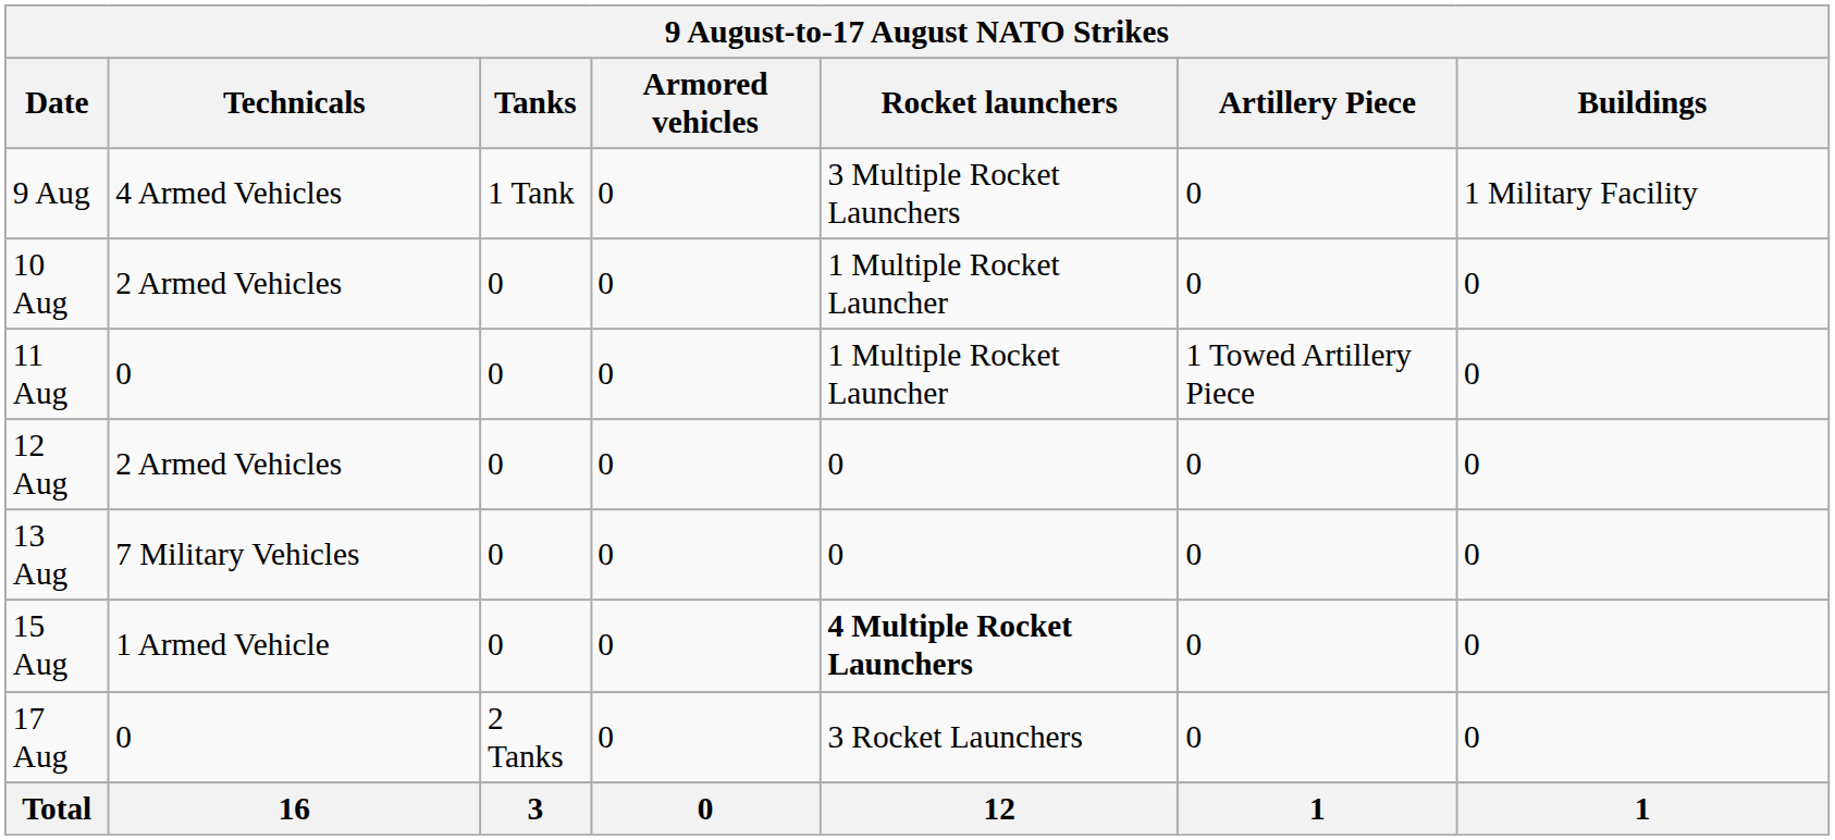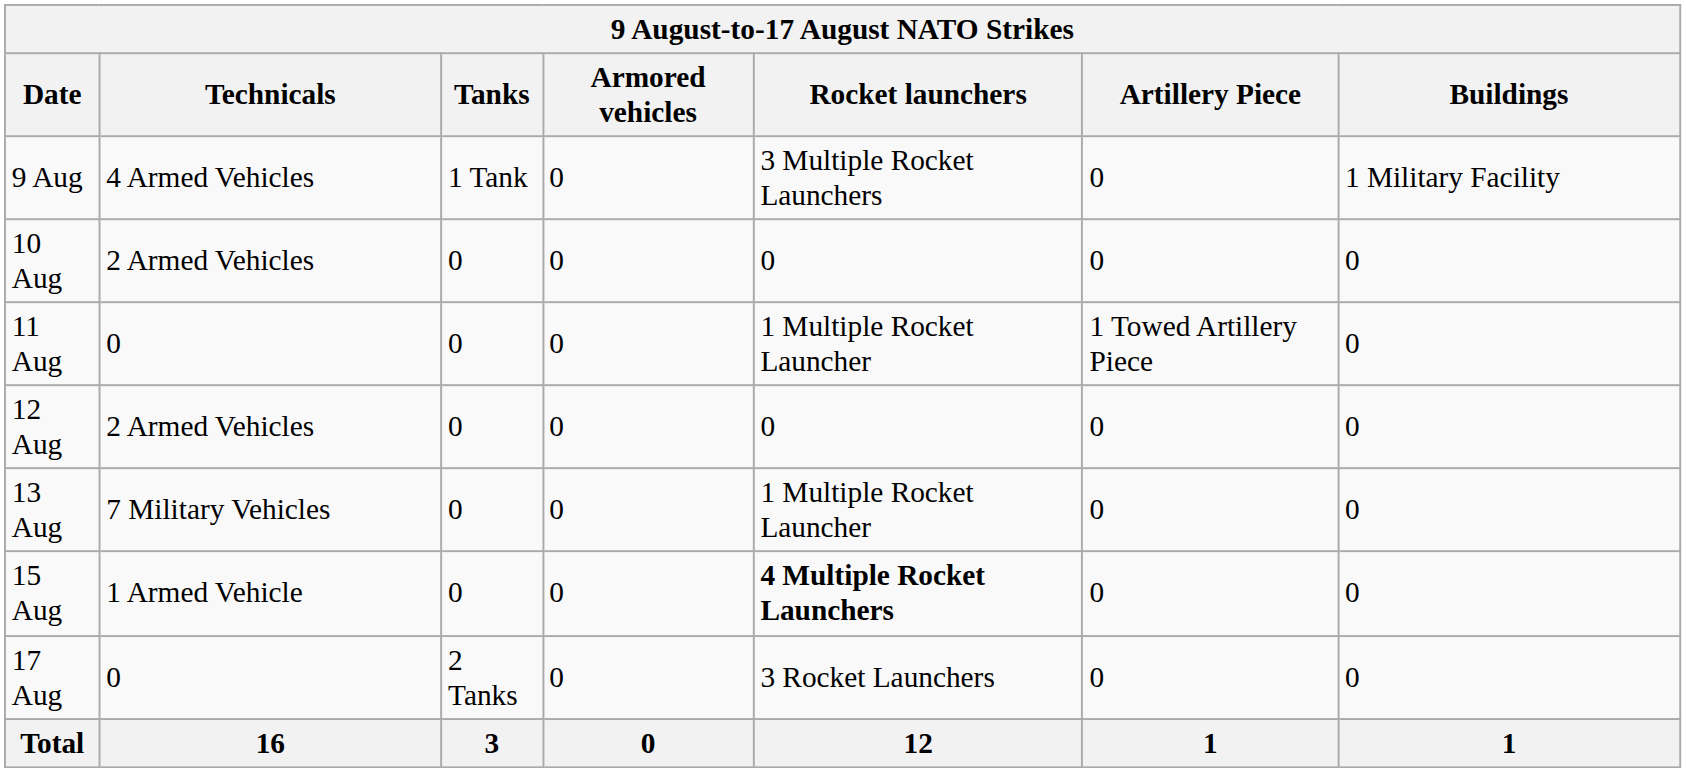 <table class="wikitable" style="font-size:95%;">
 <tr>
 <th colspan="7">9 August-to-17 August NATO Strikes</th>
 </tr>
 <tr>
 <th>Date</th>
 <th scope="col" width="170">Technicals</th>
 <th>Tanks</th>
 <th>Armored vehicles</th>
 <th>Rocket launchers</th>
 <th>Artillery Piece</th>
 <th scope="col" width="170">Buildings</th>
 </tr>
 <tr>
 <td>9 Aug</td>
 <td>4 Armed Vehicles</td>
 <td>1 Tank</td>
 <td>0</td>
 <td>3 Multiple Rocket Launchers</td>
 <td>0</td>
 <td>1 Military Facility</td>
 </tr>
 <tr>
 <td>10 Aug</td>
 <td>2 Armed Vehicles</td>
 <td>0</td>
 <td>0</td>
-<td>1 Multiple Rocket Launcher</td>
+<td>0</td>
 <td>0</td>
 <td>0</td>
 </tr>
 <tr>
 <td>11 Aug</td>
 <td>0</td>
 <td>0</td>
 <td>0</td>
 <td>1 Multiple Rocket Launcher</td>
 <td>1 Towed Artillery Piece</td>
 <td>0</td>
 </tr>
 <tr>
 <td>12 Aug</td>
 <td>2 Armed Vehicles</td>
 <td>0</td>
 <td>0</td>
 <td>0</td>
 <td>0</td>
 <td>0</td>
 </tr>
 <tr>
 <td>13 Aug</td>
 <td>7 Military Vehicles</td>
 <td>0</td>
 <td>0</td>
-<td>0</td>
+<td>1 Multiple Rocket Launcher</td>
 <td>0</td>
 <td>0</td>
 </tr>
 <tr>
 <td>15 Aug</td>
 <td>1 Armed Vehicle</td>
 <td>0</td>
 <td>0</td>
 <td><strong>4 Multiple Rocket Launchers</strong></td>
 <td>0</td>
 <td>0</td>
 </tr>
 <tr>
 <td>17 Aug</td>
 <td>0</td>
 <td>2 Tanks</td>
 <td>0</td>
 <td>3 Rocket Launchers</td>
 <td>0</td>
 <td>0</td>
 </tr>
 <tr>
 <th>Total</th>
 <th>16</th>
 <th>3</th>
 <th>0</th>
 <th>12</th>
 <th>1</th>
 <th>1</th>
 </tr>
 </table>
